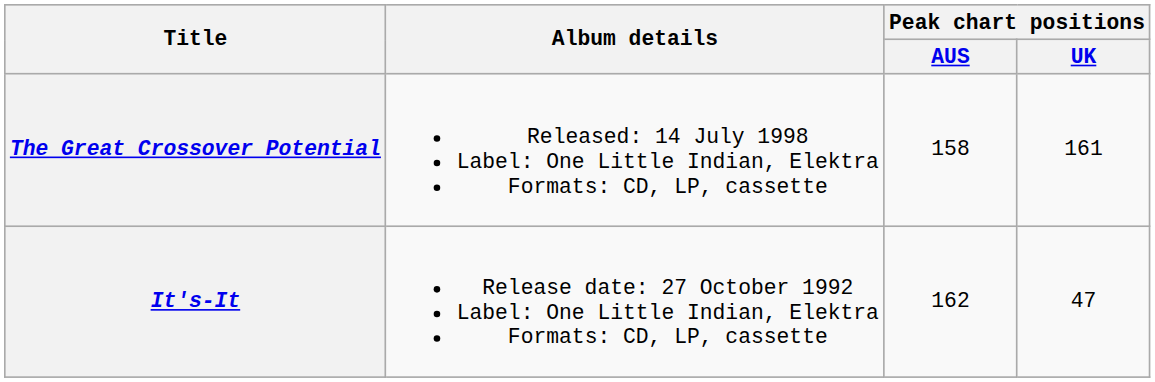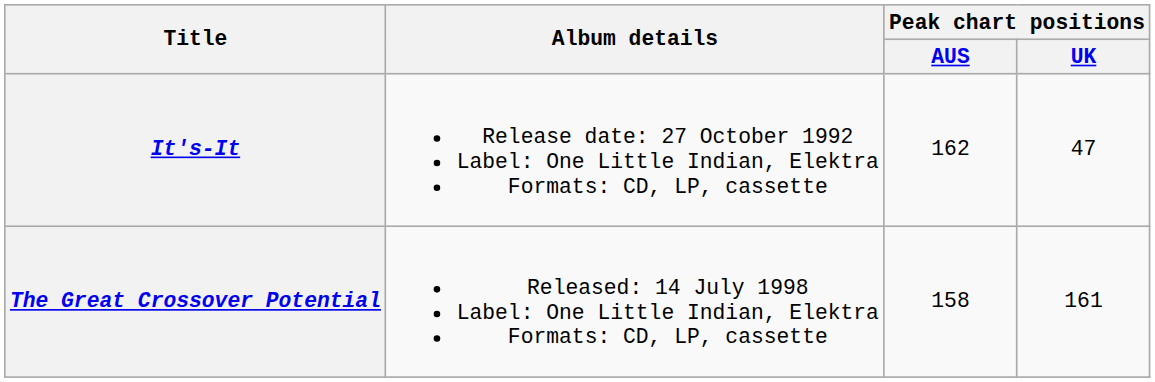 <table class="wikitable plainrowheaders" style="text-align:center;" border="1">
 <tr>
 <th scope="col" rowspan="2">Title</th>
 <th scope="col" rowspan="2">Album details</th>
 <th scope="col" colspan="2">Peak chart positions</th>
 </tr>
 <tr>
 <th scope="col"><a href='#'>AUS</a><br></th>
 <th scope="col"><a href='#'>UK</a><br></th>
 </tr>
 <tr>
+<th scope="row"><em><a href='#'>It's-It</a></em></th>
+<td><br><ul><li>Release date: 27 October 1992</li><li>Label: One Little Indian, Elektra</li><li>Formats: CD, LP, cassette</li></ul></td>
+<td>162</td>
+<td>47</td>
+</tr>
+<tr>
 <th scope="row"><em><a href='#'>The Great Crossover Potential</a></em></th>
 <td><br><ul><li>Released: 14 July 1998</li><li>Label: One Little Indian, Elektra</li><li>Formats: CD, LP, cassette</li></ul></td>
 <td>158</td>
 <td>161</td>
 </tr>
-<tr>
-<th scope="row"><em><a href='#'>It's-It</a></em></th>
-<td><br><ul><li>Release date: 27 October 1992</li><li>Label: One Little Indian, Elektra</li><li>Formats: CD, LP, cassette</li></ul></td>
-<td>162</td>
-<td>47</td>
-</tr>
 </table>
